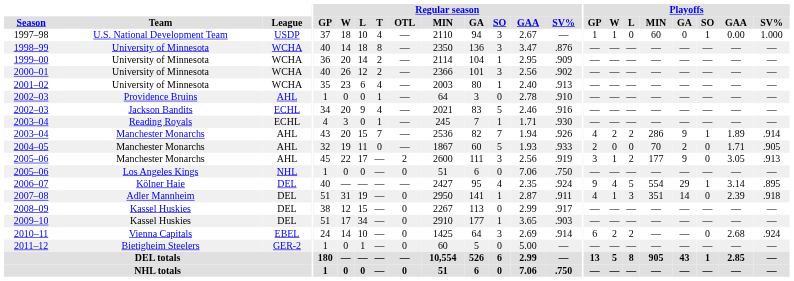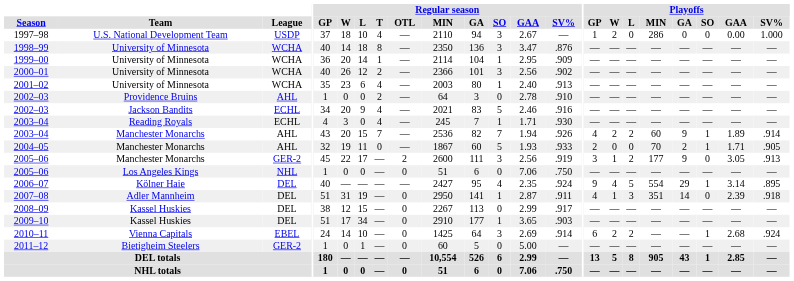 <table border="0" cellpadding="1" cellspacing="0" style="width:80%; text-align:center;">
 <tr bgcolor="#e0e0e0">
 <th colspan="3" bgcolor="#ffffff"></th>
 <th rowspan="99" bgcolor="#ffffff"></th>
 <th colspan="10" bgcolor="#e0e0e0"><a href='#'>Regular season</a></th>
 <th rowspan="99" bgcolor="#ffffff"></th>
 <th colspan="8" bgcolor="#e0e0e0"><a href='#'>Playoffs</a></th>
 </tr>
 <tr bgcolor="#e0e0e0">
 <th><a href='#'>Season</a></th>
 <th>Team</th>
 <th>League</th>
 <th>GP</th>
 <th>W</th>
 <th>L</th>
 <th>T</th>
 <th>OTL</th>
 <th>MIN</th>
 <th>GA</th>
 <th><a href='#'>SO</a></th>
 <th><a href='#'>GAA</a></th>
 <th><a href='#'>SV%</a></th>
 <th>GP</th>
 <th>W</th>
 <th>L</th>
 <th>MIN</th>
 <th>GA</th>
 <th>SO</th>
 <th>GAA</th>
 <th>SV%</th>
 </tr>
 <tr>
 <td>1997–98</td>
 <td><a href='#'>U.S. National Development Team</a></td>
 <td><a href='#'>USDP</a></td>
 <td>37</td>
 <td>18</td>
 <td>10</td>
 <td>4</td>
 <td>—</td>
 <td>2110</td>
 <td>94</td>
 <td>3</td>
 <td>2.67</td>
 <td>—</td>
 <td>1</td>
-<td>1</td>
+<td>2</td>
 <td>0</td>
-<td>60</td>
+<td>286</td>
 <td>0</td>
-<td>1</td>
+<td>0</td>
 <td>0.00</td>
 <td>1.000</td>
 </tr>
 <tr bgcolor="#f0f0f0">
 <td><a href='#'>1998–99</a></td>
 <td><a href='#'>University of Minnesota</a></td>
 <td><a href='#'>WCHA</a></td>
 <td>40</td>
 <td>14</td>
 <td>18</td>
 <td>8</td>
 <td>—</td>
 <td>2350</td>
 <td>136</td>
 <td>3</td>
 <td>3.47</td>
 <td>.876</td>
 <td>—</td>
 <td>—</td>
 <td>—</td>
 <td>—</td>
 <td>—</td>
 <td>—</td>
 <td>—</td>
 <td>—</td>
 </tr>
 <tr>
 <td><a href='#'>1999–00</a></td>
 <td>University of Minnesota</td>
 <td>WCHA</td>
 <td>36</td>
 <td>20</td>
 <td>14</td>
-<td>2</td>
+<td>1</td>
 <td>—</td>
 <td>2114</td>
 <td>104</td>
 <td>1</td>
 <td>2.95</td>
 <td>.909</td>
 <td>—</td>
 <td>—</td>
 <td>—</td>
 <td>—</td>
 <td>—</td>
 <td>—</td>
 <td>—</td>
 <td>—</td>
 </tr>
 <tr bgcolor="#f0f0f0">
 <td><a href='#'>2000–01</a></td>
 <td>University of Minnesota</td>
 <td>WCHA</td>
 <td>40</td>
 <td>26</td>
 <td>12</td>
 <td>2</td>
 <td>—</td>
 <td>2366</td>
 <td>101</td>
 <td>3</td>
 <td>2.56</td>
 <td>.902</td>
 <td>—</td>
 <td>—</td>
 <td>—</td>
 <td>—</td>
 <td>—</td>
 <td>—</td>
 <td>—</td>
 <td>—</td>
 </tr>
 <tr>
 <td><a href='#'>2001–02</a></td>
 <td>University of Minnesota</td>
 <td>WCHA</td>
 <td>35</td>
 <td>23</td>
 <td>6</td>
 <td>4</td>
 <td>—</td>
 <td>2003</td>
 <td>80</td>
 <td>1</td>
 <td>2.40</td>
 <td>.913</td>
 <td>—</td>
 <td>—</td>
 <td>—</td>
 <td>—</td>
 <td>—</td>
 <td>—</td>
 <td>—</td>
 <td>—</td>
 </tr>
 <tr bgcolor="#f0f0f0">
 <td><a href='#'>2002–03</a></td>
 <td><a href='#'>Providence Bruins</a></td>
 <td><a href='#'>AHL</a></td>
 <td>1</td>
 <td>0</td>
 <td>0</td>
-<td>1</td>
+<td>2</td>
 <td>—</td>
 <td>64</td>
 <td>3</td>
 <td>0</td>
 <td>2.78</td>
 <td>.910</td>
 <td>—</td>
 <td>—</td>
 <td>—</td>
 <td>—</td>
 <td>—</td>
 <td>—</td>
 <td>—</td>
 <td>—</td>
 </tr>
 <tr>
 <td><a href='#'>2002–03</a></td>
 <td><a href='#'>Jackson Bandits</a></td>
 <td><a href='#'>ECHL</a></td>
 <td>34</td>
 <td>20</td>
 <td>9</td>
 <td>4</td>
 <td>—</td>
 <td>2021</td>
 <td>83</td>
 <td>5</td>
 <td>2.46</td>
 <td>.916</td>
 <td>—</td>
 <td>—</td>
 <td>—</td>
 <td>—</td>
 <td>—</td>
 <td>—</td>
 <td>—</td>
 <td>—</td>
 </tr>
 <tr bgcolor="#f0f0f0">
 <td><a href='#'>2003–04</a></td>
 <td><a href='#'>Reading Royals</a></td>
 <td>ECHL</td>
 <td>4</td>
 <td>3</td>
 <td>0</td>
-<td>1</td>
+<td>4</td>
 <td>—</td>
 <td>245</td>
 <td>7</td>
 <td>1</td>
 <td>1.71</td>
 <td>.930</td>
 <td>—</td>
 <td>—</td>
 <td>—</td>
 <td>—</td>
 <td>—</td>
 <td>—</td>
 <td>—</td>
 <td>—</td>
 </tr>
 <tr>
 <td><a href='#'>2003–04</a></td>
 <td><a href='#'>Manchester Monarchs</a></td>
 <td>AHL</td>
 <td>43</td>
 <td>20</td>
 <td>15</td>
 <td>7</td>
 <td>—</td>
 <td>2536</td>
 <td>82</td>
 <td>7</td>
 <td>1.94</td>
 <td>.926</td>
 <td>4</td>
 <td>2</td>
 <td>2</td>
-<td>286</td>
+<td>60</td>
 <td>9</td>
 <td>1</td>
 <td>1.89</td>
 <td>.914</td>
 </tr>
 <tr bgcolor="#f0f0f0">
 <td><a href='#'>2004–05</a></td>
 <td>Manchester Monarchs</td>
 <td>AHL</td>
 <td>32</td>
 <td>19</td>
 <td>11</td>
 <td>0</td>
 <td>—</td>
 <td>1867</td>
 <td>60</td>
 <td>5</td>
 <td>1.93</td>
 <td>.933</td>
 <td>2</td>
 <td>0</td>
 <td>0</td>
 <td>70</td>
 <td>2</td>
-<td>0</td>
+<td>1</td>
 <td>1.71</td>
 <td>.905</td>
 </tr>
 <tr>
 <td><a href='#'>2005–06</a></td>
 <td>Manchester Monarchs</td>
-<td>AHL</td>
+<td><a href='#'>GER-2</a></td>
 <td>45</td>
 <td>22</td>
 <td>17</td>
 <td>—</td>
 <td>2</td>
 <td>2600</td>
 <td>111</td>
 <td>3</td>
 <td>2.56</td>
 <td>.919</td>
 <td>3</td>
 <td>1</td>
 <td>2</td>
 <td>177</td>
 <td>9</td>
 <td>0</td>
 <td>3.05</td>
 <td>.913</td>
 </tr>
 <tr bgcolor="#f0f0f0">
 <td><a href='#'>2005–06</a></td>
 <td><a href='#'>Los Angeles Kings</a></td>
 <td><a href='#'>NHL</a></td>
 <td>1</td>
 <td>0</td>
 <td>0</td>
 <td>—</td>
 <td>0</td>
 <td>51</td>
 <td>6</td>
 <td>0</td>
 <td>7.06</td>
 <td>.750</td>
 <td>—</td>
 <td>—</td>
 <td>—</td>
 <td>—</td>
 <td>—</td>
 <td>—</td>
 <td>—</td>
 <td>—</td>
 </tr>
 <tr>
 <td><a href='#'>2006–07</a></td>
 <td><a href='#'>Kölner Haie</a></td>
 <td><a href='#'>DEL</a></td>
 <td>40</td>
 <td>—</td>
 <td>—</td>
 <td>—</td>
 <td>—</td>
 <td>2427</td>
 <td>95</td>
 <td>4</td>
 <td>2.35</td>
 <td>.924</td>
 <td>9</td>
 <td>4</td>
 <td>5</td>
 <td>554</td>
 <td>29</td>
 <td>1</td>
 <td>3.14</td>
 <td>.895</td>
 </tr>
 <tr bgcolor="#f0f0f0">
 <td><a href='#'>2007–08</a></td>
 <td><a href='#'>Adler Mannheim</a></td>
 <td>DEL</td>
 <td>51</td>
 <td>31</td>
 <td>19</td>
 <td>—</td>
 <td>0</td>
 <td>2950</td>
 <td>141</td>
 <td>1</td>
 <td>2.87</td>
 <td>.911</td>
 <td>4</td>
 <td>1</td>
 <td>3</td>
 <td>351</td>
 <td>14</td>
 <td>0</td>
 <td>2.39</td>
 <td>.918</td>
 </tr>
 <tr>
 <td><a href='#'>2008–09</a></td>
 <td><a href='#'>Kassel Huskies</a></td>
 <td>DEL</td>
 <td>38</td>
 <td>12</td>
 <td>15</td>
 <td>—</td>
 <td>0</td>
 <td>2267</td>
 <td>113</td>
 <td>0</td>
 <td>2.99</td>
 <td>.917</td>
 <td>—</td>
 <td>—</td>
 <td>—</td>
 <td>—</td>
 <td>—</td>
 <td>—</td>
 <td>—</td>
 <td>—</td>
 </tr>
 <tr bgcolor="#f0f0f0">
 <td><a href='#'>2009–10</a></td>
 <td>Kassel Huskies</td>
 <td>DEL</td>
 <td>51</td>
 <td>17</td>
 <td>34</td>
 <td>—</td>
 <td>0</td>
 <td>2910</td>
 <td>177</td>
 <td>1</td>
 <td>3.65</td>
 <td>.903</td>
 <td>—</td>
 <td>—</td>
 <td>—</td>
 <td>—</td>
 <td>—</td>
 <td>—</td>
 <td>—</td>
 <td>—</td>
 </tr>
 <tr>
 <td><a href='#'>2010–11</a></td>
 <td><a href='#'>Vienna Capitals</a></td>
 <td><a href='#'>EBEL</a></td>
 <td>24</td>
 <td>14</td>
 <td>10</td>
 <td>—</td>
 <td>0</td>
 <td>1425</td>
 <td>64</td>
 <td>3</td>
 <td>2.69</td>
 <td>.914</td>
 <td>6</td>
 <td>2</td>
 <td>2</td>
 <td>—</td>
 <td>—</td>
-<td>0</td>
+<td>1</td>
 <td>2.68</td>
 <td>.924</td>
 </tr>
 <tr bgcolor="#f0f0f0">
 <td><a href='#'>2011–12</a></td>
 <td><a href='#'>Bietigheim Steelers</a></td>
 <td><a href='#'>GER-2</a></td>
 <td>1</td>
 <td>0</td>
 <td>1</td>
 <td>—</td>
 <td>0</td>
 <td>60</td>
 <td>5</td>
 <td>0</td>
 <td>5.00</td>
 <td>—</td>
 <td>—</td>
 <td>—</td>
 <td>—</td>
 <td>—</td>
 <td>—</td>
 <td>—</td>
 <td>—</td>
 <td>—</td>
 </tr>
 <tr bgcolor="#e0e0e0">
 <th colspan="3">DEL totals</th>
 <th>180</th>
 <th>—</th>
 <th>—</th>
 <th>—</th>
 <th>—</th>
 <th>10,554</th>
 <th>526</th>
 <th>6</th>
 <th>2.99</th>
 <th>—</th>
 <th>13</th>
 <th>5</th>
 <th>8</th>
 <th>905</th>
 <th>43</th>
 <th>1</th>
 <th>2.85</th>
 <th>—</th>
 </tr>
 <tr bgcolor="#e0e0e0">
 <th colspan="3">NHL totals</th>
 <th>1</th>
 <th>0</th>
 <th>0</th>
 <th>—</th>
 <th>0</th>
 <th>51</th>
 <th>6</th>
 <th>0</th>
 <th>7.06</th>
 <th>.750</th>
 <th>—</th>
 <th>—</th>
 <th>—</th>
 <th>—</th>
 <th>—</th>
 <th>—</th>
 <th>—</th>
 <th>—</th>
 </tr>
 </table>
